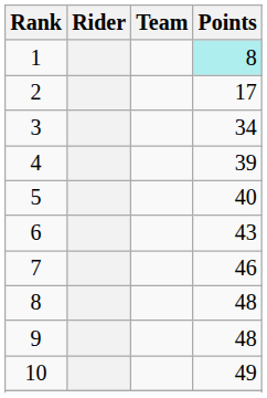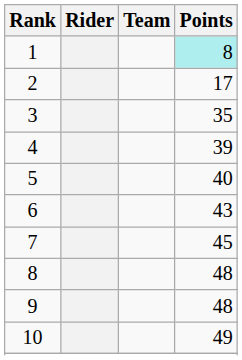 <table class="wikitable plainrowheaders">
 <tr>
 <th scope="col">Rank</th>
 <th scope="col">Rider</th>
 <th scope="col">Team</th>
 <th scope="col">Points</th>
 </tr>
 <tr>
 <td style="text-align:center;">1</td>
 <th scope="row"> </th>
 <td></td>
 <td style="background: paleturquoise; text-align:right;">8</td>
 </tr>
 <tr>
 <td style="text-align:center;">2</td>
 <th scope="row"></th>
 <td></td>
 <td style="text-align:right;">17</td>
 </tr>
 <tr>
 <td style="text-align:center;">3</td>
 <th scope="row"></th>
 <td></td>
-<td style="text-align:right;">34</td>
+<td style="text-align:right;">35</td>
 </tr>
 <tr>
 <td style="text-align:center;">4</td>
 <th scope="row"></th>
 <td></td>
 <td style="text-align:right;">39</td>
 </tr>
 <tr>
 <td style="text-align:center;">5</td>
 <th scope="row"></th>
 <td></td>
 <td style="text-align:right;">40</td>
 </tr>
 <tr>
 <td style="text-align:center;">6</td>
 <th scope="row"> </th>
 <td></td>
 <td style="text-align:right;">43</td>
 </tr>
 <tr>
 <td style="text-align:center;">7</td>
 <th scope="row"></th>
 <td></td>
-<td style="text-align:right;">46</td>
+<td style="text-align:right;">45</td>
 </tr>
 <tr>
 <td style="text-align:center;">8</td>
 <th scope="row"></th>
 <td></td>
 <td style="text-align:right;">48</td>
 </tr>
 <tr>
 <td style="text-align:center;">9</td>
 <th scope="row"></th>
 <td></td>
 <td style="text-align:right;">48</td>
 </tr>
 <tr>
 <td style="text-align:center;">10</td>
 <th scope="row"></th>
 <td></td>
 <td style="text-align:right;">49</td>
 </tr>
 <tr>
 </tr>
 <tr>
 </tr>
 </table>
